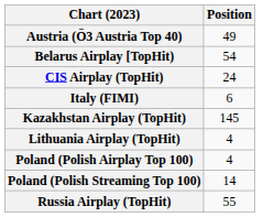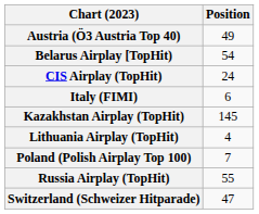 <table class="wikitable sortable plainrowheaders" style="text-align:center">
 <tr>
 <th scope="col">Chart (2023)</th>
 <th scope="col">Position</th>
 </tr>
 <tr>
 <th scope="row">Austria (Ö3 Austria Top 40)</th>
 <td>49</td>
 </tr>
 <tr>
 <th scope="row">Belarus Airplay [TopHit)</th>
 <td>54</td>
 </tr>
 <tr>
 <th scope="row"><a href='#'>CIS</a> Airplay (TopHit)</th>
 <td>24</td>
 </tr>
 <tr>
 <th scope="row">Italy (FIMI)</th>
 <td>6</td>
 </tr>
 <tr>
 <th scope="row">Kazakhstan Airplay (TopHit)</th>
 <td>145</td>
 </tr>
 <tr>
 <th scope="row">Lithuania Airplay (TopHit)</th>
 <td>4</td>
 </tr>
 <tr>
 <th scope="row">Poland (Polish Airplay Top 100)</th>
-<td>4</td>
-</tr>
-<tr>
-<th scope="row">Poland (Polish Streaming Top 100)</th>
-<td>14</td>
+<td>7</td>
 </tr>
 <tr>
 <th scope="row">Russia Airplay (TopHit)</th>
 <td>55</td>
 </tr>
+<tr>
+<th scope="row">Switzerland (Schweizer Hitparade)</th>
+<td>47</td>
+</tr>
 </table>
